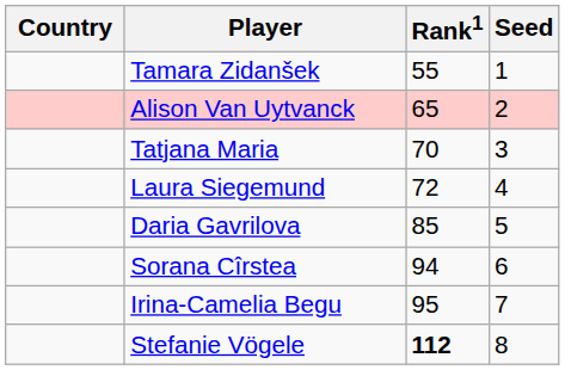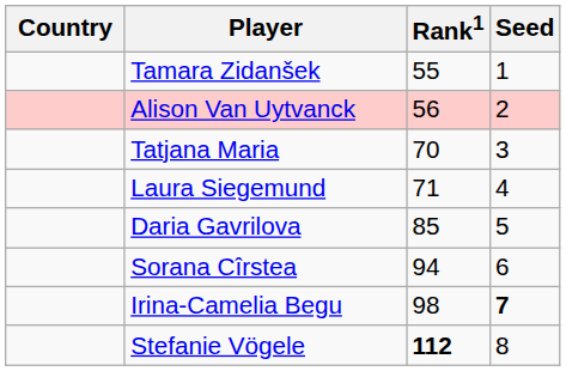 <table class="sortable wikitable">
 <tr>
 <th width="70">Country</th>
 <th width="175">Player</th>
 <th>Rank<sup>1</sup></th>
 <th>Seed</th>
 </tr>
 <tr>
 <td></td>
 <td><a href='#'>Tamara Zidanšek</a></td>
 <td>55</td>
 <td>1</td>
 </tr>
 <tr bgcolor=#fcc>
 <td></td>
 <td><a href='#'>Alison Van Uytvanck</a></td>
-<td>65</td>
+<td>56</td>
 <td>2</td>
 </tr>
 <tr>
 <td></td>
 <td><a href='#'>Tatjana Maria</a></td>
 <td>70</td>
 <td>3</td>
 </tr>
 <tr>
 <td></td>
 <td><a href='#'>Laura Siegemund</a></td>
-<td>72</td>
+<td>71</td>
 <td>4</td>
 </tr>
 <tr>
 <td></td>
 <td><a href='#'>Daria Gavrilova</a></td>
 <td>85</td>
 <td>5</td>
 </tr>
 <tr>
 <td></td>
 <td><a href='#'>Sorana Cîrstea</a></td>
 <td>94</td>
 <td>6</td>
 </tr>
 <tr>
 <td></td>
 <td><a href='#'>Irina-Camelia Begu</a></td>
-<td>95</td>
-<td>7</td>
+<td>98</td>
+<td><strong>7</strong></td>
 </tr>
 <tr>
 <td></td>
 <td><a href='#'>Stefanie Vögele</a></td>
 <td><strong>112</strong></td>
 <td>8</td>
 </tr>
 </table>
